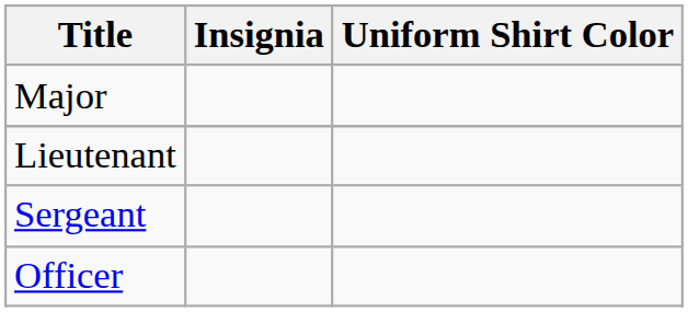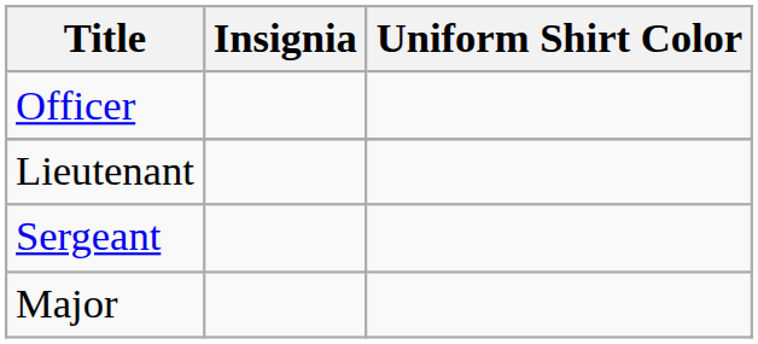 <table class="wikitable">
 <tr>
 <th>Title</th>
 <th>Insignia</th>
 <th>Uniform Shirt Color</th>
 </tr>
 <tr>
-<td>Major</td>
+<td><a href='#'>Officer</a></td>
 <td></td>
 <td></td>
 </tr>
 <tr>
 </tr>
 <tr>
 <td>Lieutenant</td>
 <td></td>
 <td></td>
 </tr>
 <tr>
 <td><a href='#'>Sergeant</a></td>
 <td></td>
 <td></td>
 </tr>
 <tr>
-<td><a href='#'>Officer</a></td>
+<td>Major</td>
 <td></td>
 <td></td>
 </tr>
 </table>
